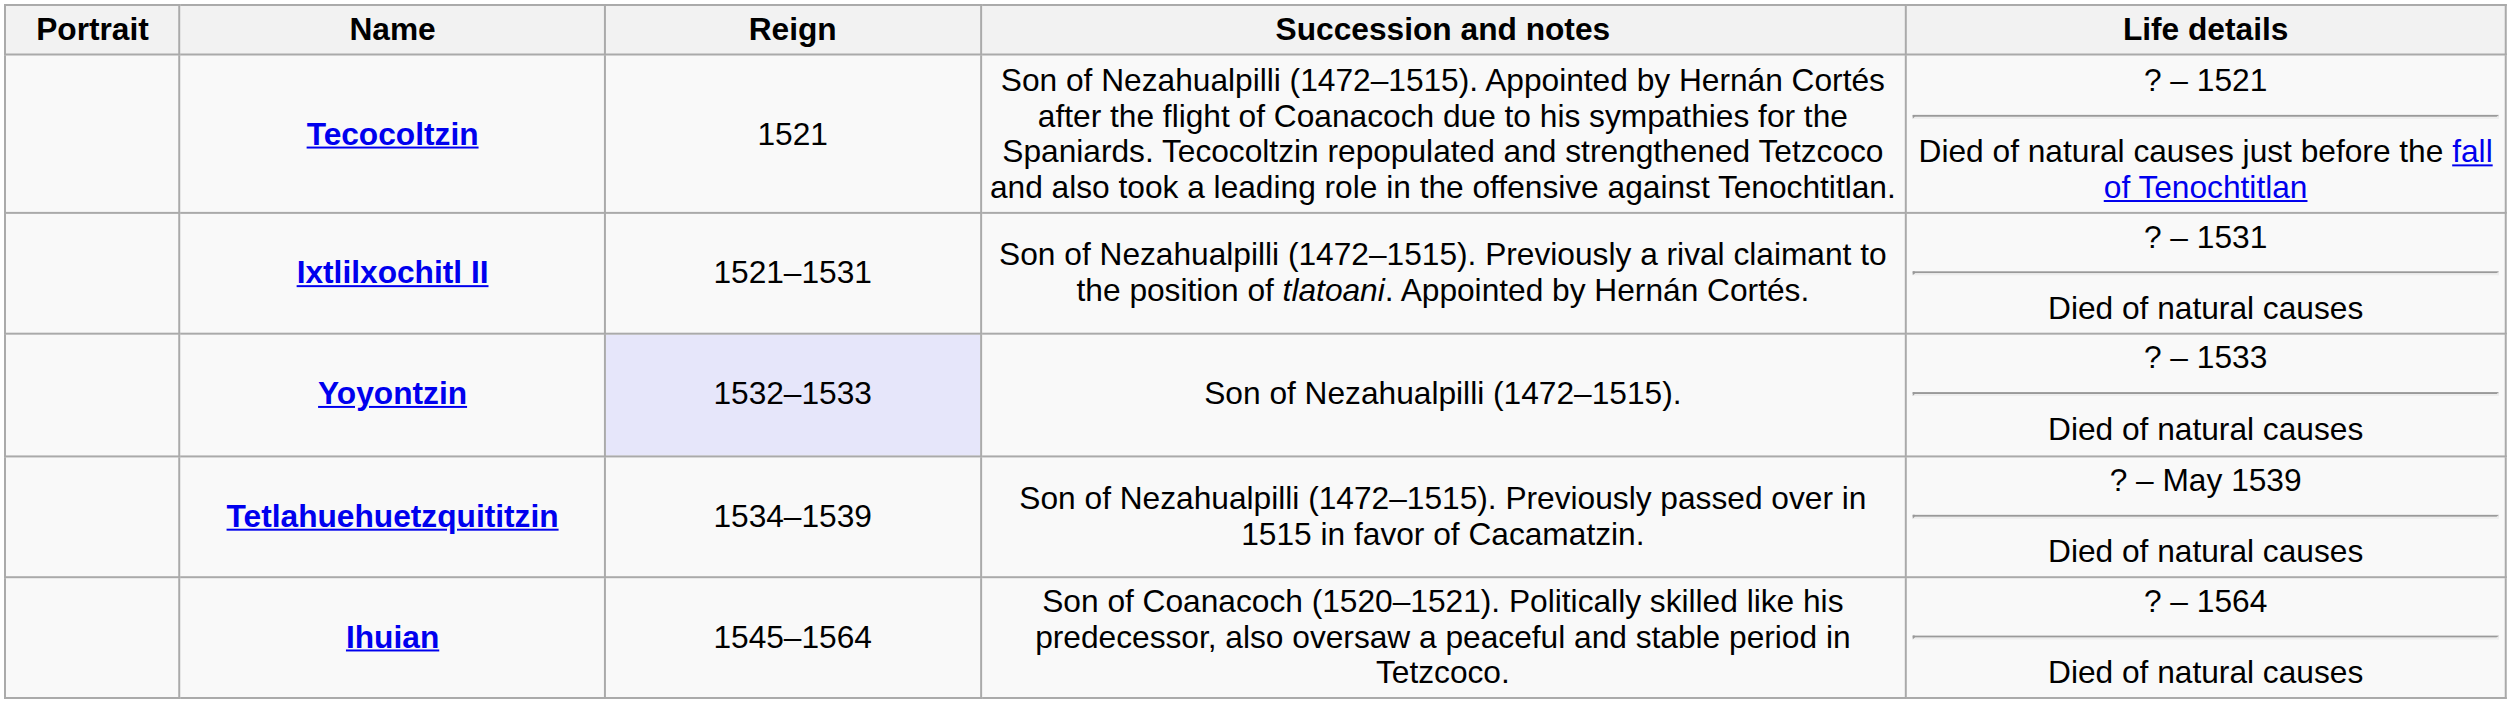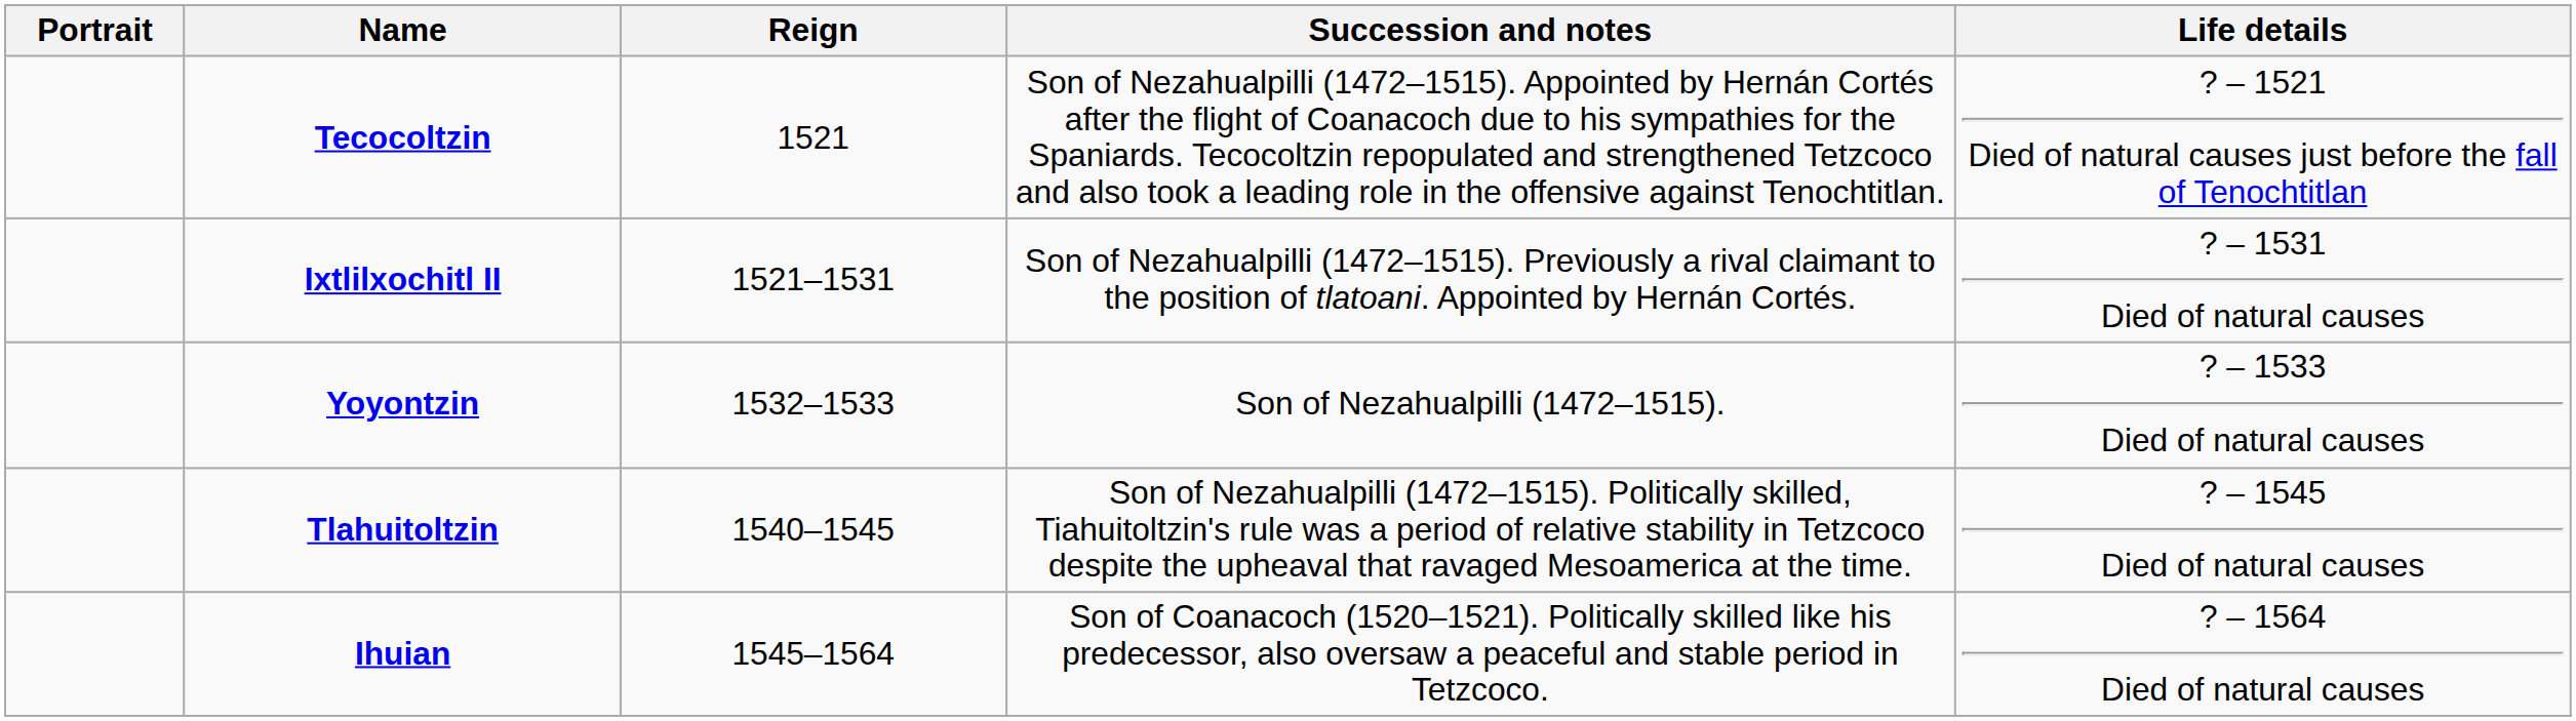 <table class="wikitable" style="width:100%; text-align:center;">
 <tr>
 <th width="7%">Portrait</th>
 <th width="17%">Name</th>
 <th width="15%">Reign</th>
 <th width="37%">Succession and notes</th>
 <th width="24%">Life details</th>
 </tr>
 <tr>
 <td></td>
 <td><strong><a href='#'>Tecocoltzin</a></strong><br></td>
 <td>1521<br></td>
 <td>Son of Nezahualpilli (1472–1515). Appointed by Hernán Cortés after the flight of Coanacoch due to his sympathies for the Spaniards. Tecocoltzin repopulated and strengthened Tetzcoco and also took a leading role in the offensive against Tenochtitlan.</td>
 <td>? – 1521<hr>Died of natural causes just before the <a href='#'>fall of Tenochtitlan</a></td>
 </tr>
 <tr>
 <td></td>
 <td><strong><a href='#'>Ixtlilxochitl II</a></strong><br></td>
 <td>1521–1531<br></td>
 <td>Son of Nezahualpilli (1472–1515). Previously a rival claimant to the position of <em>tlatoani</em>. Appointed by Hernán Cortés.</td>
 <td>? – 1531<hr>Died of natural causes</td>
 </tr>
 <tr>
 <td></td>
 <td><strong><a href='#'>Yoyontzin</a></strong><br></td>
-<td style="background: lavender;">1532–1533<br></td>
+<td>1532–1533<br></td>
 <td>Son of Nezahualpilli (1472–1515).</td>
 <td>? – 1533<hr>Died of natural causes</td>
 </tr>
 <tr>
 <td></td>
-<td><strong><a href='#'>Tetlahuehuetzquititzin</a></strong><br></td>
-<td>1534–1539<br></td>
-<td>Son of Nezahualpilli (1472–1515). Previously passed over in 1515 in favor of Cacamatzin.</td>
-<td>? – May 1539<hr>Died of natural causes</td>
+<td><strong><a href='#'>Tlahuitoltzin</a></strong><br></td>
+<td>1540–1545<br></td>
+<td>Son of Nezahualpilli (1472–1515). Politically skilled, Tiahuitoltzin's rule was a period of relative stability in Tetzcoco despite the upheaval that ravaged Mesoamerica at the time.</td>
+<td>? – 1545<hr>Died of natural causes</td>
 </tr>
 <tr>
 <td></td>
 <td><strong><a href='#'>Ihuian</a></strong><br></td>
 <td>1545–1564<br></td>
 <td>Son of Coanacoch (1520–1521). Politically skilled like his predecessor, also oversaw a peaceful and stable period in Tetzcoco.</td>
 <td>? – 1564<hr>Died of natural causes</td>
 </tr>
 </table>
